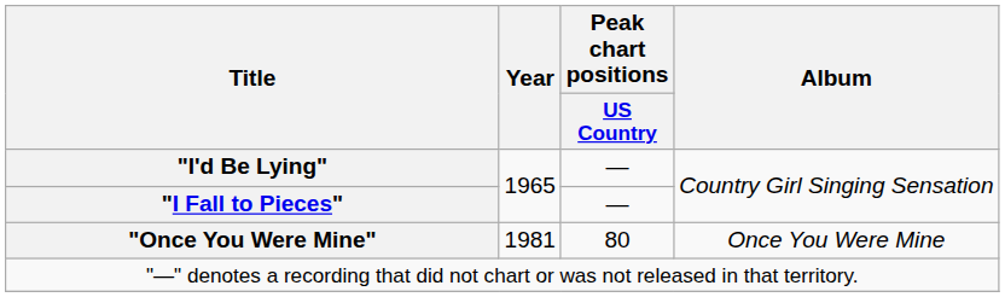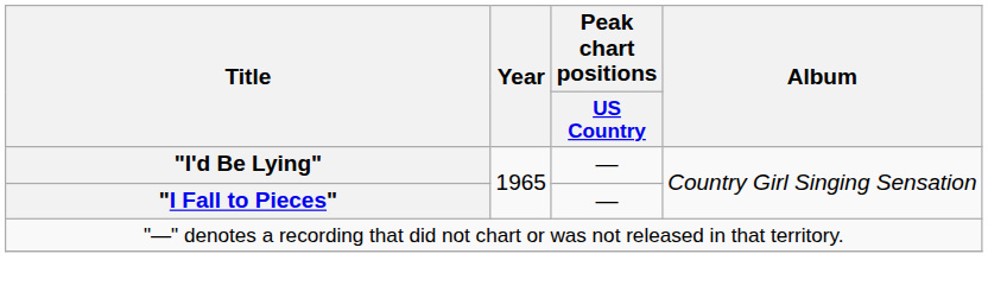 <table class="wikitable plainrowheaders" style="text-align:center;" border="1">
 <tr>
 <th scope="col" rowspan="2" style="width:21em;">Title</th>
 <th scope="col" rowspan="2">Year</th>
 <th scope="col" colspan="1">Peak<br>chart<br>positions</th>
 <th scope="col" rowspan="2">Album</th>
 </tr>
 <tr>
 <th scope="col" style="width:3.5em;font-size:90%;"><a href='#'>US<br>Country</a><br></th>
 </tr>
 <tr>
 <th scope="row">"I'd Be Lying"</th>
 <td rowspan="2">1965</td>
 <td>—</td>
 <td rowspan="2"><em>Country Girl Singing Sensation</em></td>
 </tr>
 <tr>
 <th scope="row">"<a href='#'>I Fall to Pieces</a>"</th>
 <td>—</td>
 </tr>
 <tr>
-<th scope="row">"Once You Were Mine"</th>
-<td>1981</td>
-<td>80</td>
-<td><em>Once You Were Mine</em></td>
-</tr>
-<tr>
 <td colspan="4" style="font-size:90%">"—" denotes a recording that did not chart or was not released in that territory.</td>
 </tr>
 <tr>
 </tr>
 </table>
